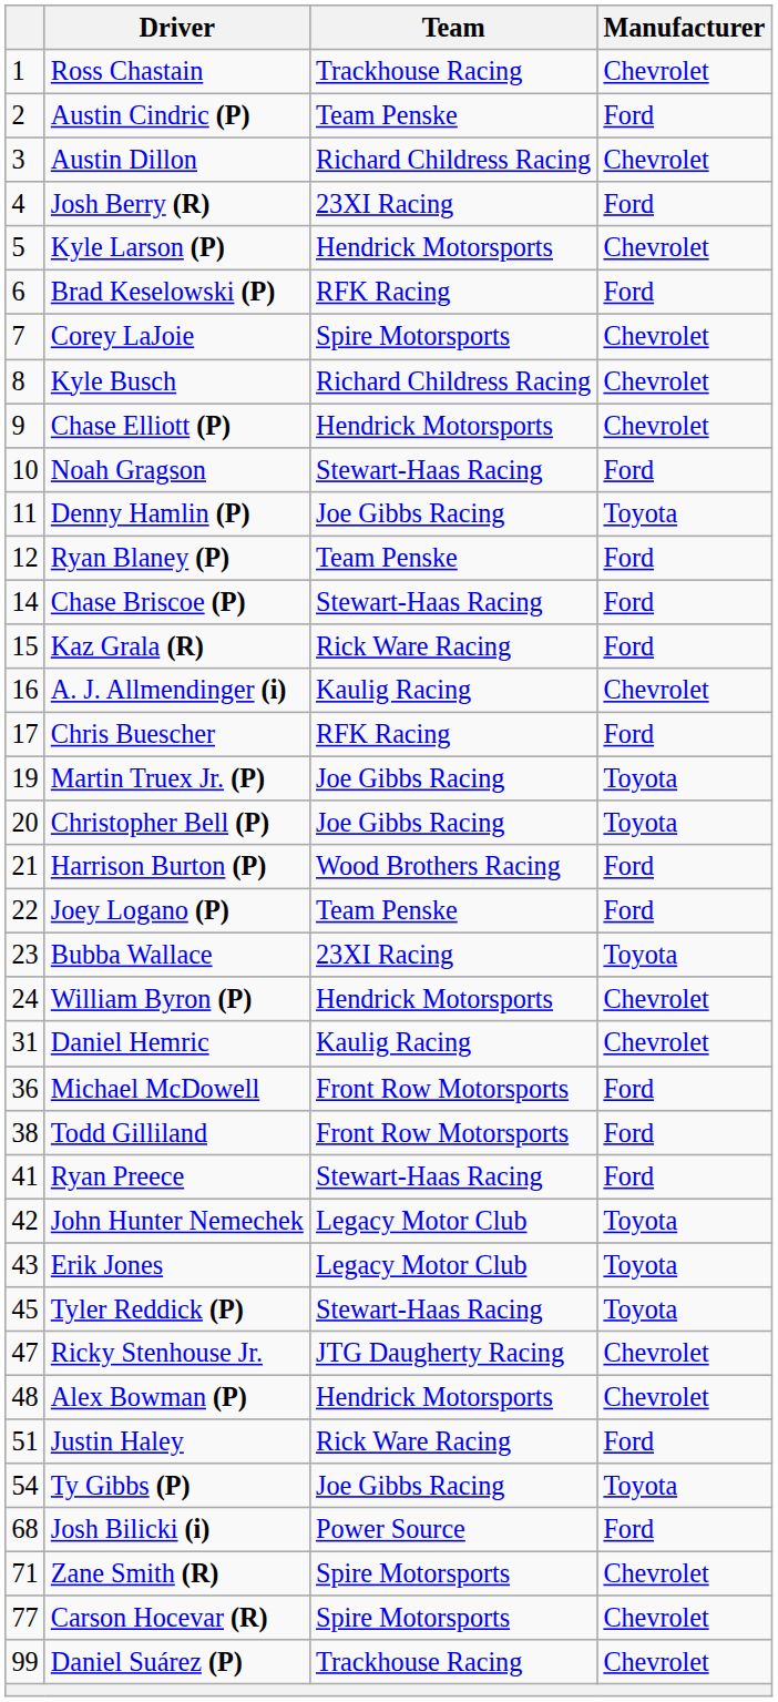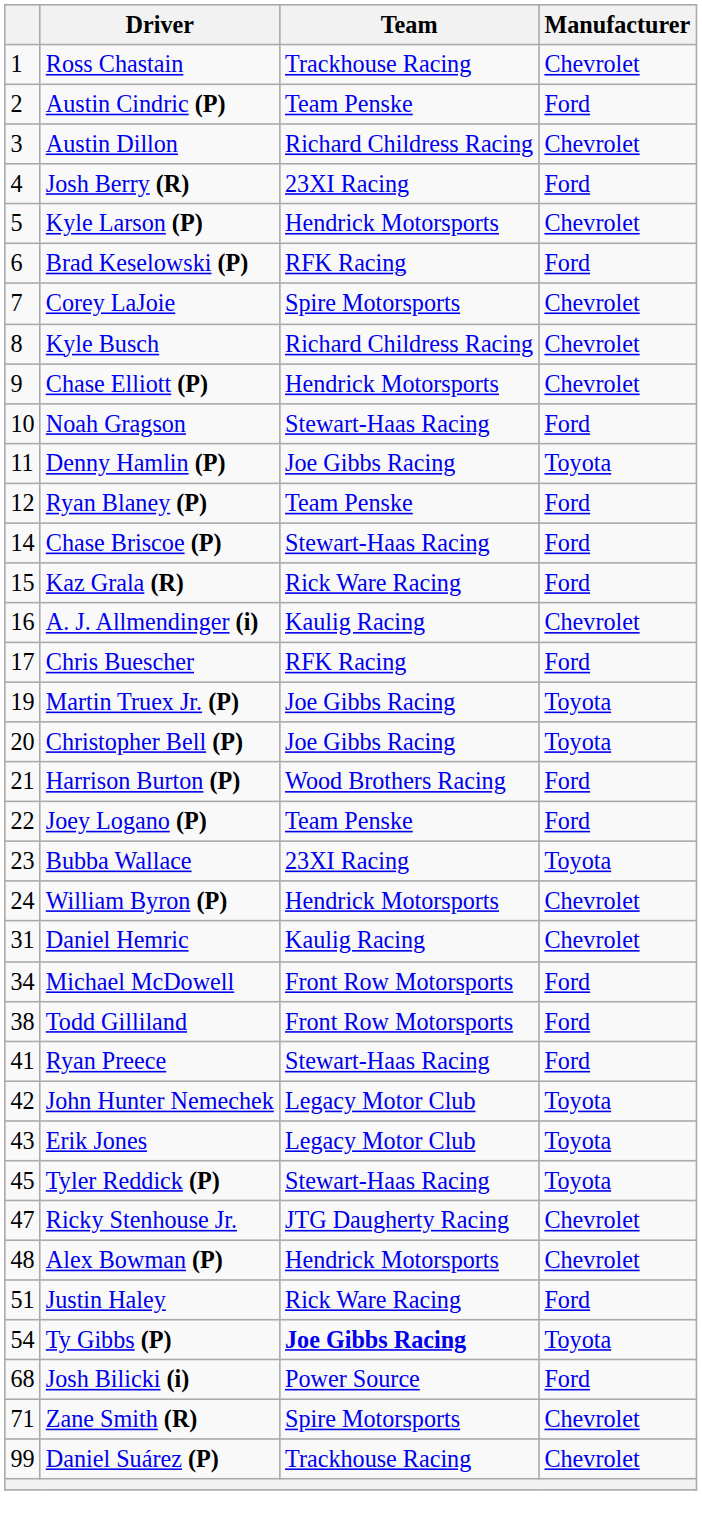 <table class="wikitable" style="font-size:95%">
 <tr>
 <th></th>
 <th>Driver</th>
 <th>Team</th>
 <th>Manufacturer</th>
 </tr>
 <tr>
 <td>1</td>
 <td><a href='#'>Ross Chastain</a></td>
 <td><a href='#'>Trackhouse Racing</a></td>
 <td><a href='#'>Chevrolet</a></td>
 </tr>
 <tr>
 <td>2</td>
 <td><a href='#'>Austin Cindric</a> <strong>(P)</strong></td>
 <td><a href='#'>Team Penske</a></td>
 <td><a href='#'>Ford</a></td>
 </tr>
 <tr>
 <td>3</td>
 <td><a href='#'>Austin Dillon</a></td>
 <td><a href='#'>Richard Childress Racing</a></td>
 <td><a href='#'>Chevrolet</a></td>
 </tr>
 <tr>
 <td>4</td>
 <td><a href='#'>Josh Berry</a> <strong>(R)</strong></td>
 <td><a href='#'>23XI Racing</a></td>
 <td><a href='#'>Ford</a></td>
 </tr>
 <tr>
 <td>5</td>
 <td><a href='#'>Kyle Larson</a> <strong>(P)</strong></td>
 <td><a href='#'>Hendrick Motorsports</a></td>
 <td><a href='#'>Chevrolet</a></td>
 </tr>
 <tr>
 <td>6</td>
 <td><a href='#'>Brad Keselowski</a> <strong>(P)</strong></td>
 <td><a href='#'>RFK Racing</a></td>
 <td><a href='#'>Ford</a></td>
 </tr>
 <tr>
 <td>7</td>
 <td><a href='#'>Corey LaJoie</a></td>
 <td><a href='#'>Spire Motorsports</a></td>
 <td><a href='#'>Chevrolet</a></td>
 </tr>
 <tr>
 <td>8</td>
 <td><a href='#'>Kyle Busch</a></td>
 <td><a href='#'>Richard Childress Racing</a></td>
 <td><a href='#'>Chevrolet</a></td>
 </tr>
 <tr>
 <td>9</td>
 <td><a href='#'>Chase Elliott</a> <strong>(P)</strong></td>
 <td><a href='#'>Hendrick Motorsports</a></td>
 <td><a href='#'>Chevrolet</a></td>
 </tr>
 <tr>
 <td>10</td>
 <td><a href='#'>Noah Gragson</a></td>
 <td><a href='#'>Stewart-Haas Racing</a></td>
 <td><a href='#'>Ford</a></td>
 </tr>
 <tr>
 <td>11</td>
 <td><a href='#'>Denny Hamlin</a> <strong>(P)</strong></td>
 <td><a href='#'>Joe Gibbs Racing</a></td>
 <td><a href='#'>Toyota</a></td>
 </tr>
 <tr>
 <td>12</td>
 <td><a href='#'>Ryan Blaney</a> <strong>(P)</strong></td>
 <td><a href='#'>Team Penske</a></td>
 <td><a href='#'>Ford</a></td>
 </tr>
 <tr>
 <td>14</td>
 <td><a href='#'>Chase Briscoe</a> <strong>(P)</strong></td>
 <td><a href='#'>Stewart-Haas Racing</a></td>
 <td><a href='#'>Ford</a></td>
 </tr>
 <tr>
 <td>15</td>
 <td><a href='#'>Kaz Grala</a> <strong>(R)</strong></td>
 <td><a href='#'>Rick Ware Racing</a></td>
 <td><a href='#'>Ford</a></td>
 </tr>
 <tr>
 <td>16</td>
 <td><a href='#'>A. J. Allmendinger</a> <strong>(i)</strong></td>
 <td><a href='#'>Kaulig Racing</a></td>
 <td><a href='#'>Chevrolet</a></td>
 </tr>
 <tr>
 <td>17</td>
 <td><a href='#'>Chris Buescher</a></td>
 <td><a href='#'>RFK Racing</a></td>
 <td><a href='#'>Ford</a></td>
 </tr>
 <tr>
 <td>19</td>
 <td><a href='#'>Martin Truex Jr.</a> <strong>(P)</strong></td>
 <td><a href='#'>Joe Gibbs Racing</a></td>
 <td><a href='#'>Toyota</a></td>
 </tr>
 <tr>
 <td>20</td>
 <td><a href='#'>Christopher Bell</a> <strong>(P)</strong></td>
 <td><a href='#'>Joe Gibbs Racing</a></td>
 <td><a href='#'>Toyota</a></td>
 </tr>
 <tr>
 <td>21</td>
 <td><a href='#'>Harrison Burton</a> <strong>(P)</strong></td>
 <td><a href='#'>Wood Brothers Racing</a></td>
 <td><a href='#'>Ford</a></td>
 </tr>
 <tr>
 <td>22</td>
 <td><a href='#'>Joey Logano</a> <strong>(P)</strong></td>
 <td><a href='#'>Team Penske</a></td>
 <td><a href='#'>Ford</a></td>
 </tr>
 <tr>
 <td>23</td>
 <td><a href='#'>Bubba Wallace</a></td>
 <td><a href='#'>23XI Racing</a></td>
 <td><a href='#'>Toyota</a></td>
 </tr>
 <tr>
 <td>24</td>
 <td><a href='#'>William Byron</a> <strong>(P)</strong></td>
 <td><a href='#'>Hendrick Motorsports</a></td>
 <td><a href='#'>Chevrolet</a></td>
 </tr>
 <tr>
 <td>31</td>
 <td><a href='#'>Daniel Hemric</a></td>
 <td><a href='#'>Kaulig Racing</a></td>
 <td><a href='#'>Chevrolet</a></td>
 </tr>
 <tr>
-<td>36</td>
+<td>34</td>
 <td><a href='#'>Michael McDowell</a></td>
 <td><a href='#'>Front Row Motorsports</a></td>
 <td><a href='#'>Ford</a></td>
 </tr>
 <tr>
 <td>38</td>
 <td><a href='#'>Todd Gilliland</a></td>
 <td><a href='#'>Front Row Motorsports</a></td>
 <td><a href='#'>Ford</a></td>
 </tr>
 <tr>
 <td>41</td>
 <td><a href='#'>Ryan Preece</a></td>
 <td><a href='#'>Stewart-Haas Racing</a></td>
 <td><a href='#'>Ford</a></td>
 </tr>
 <tr>
 <td>42</td>
 <td><a href='#'>John Hunter Nemechek</a></td>
 <td><a href='#'>Legacy Motor Club</a></td>
 <td><a href='#'>Toyota</a></td>
 </tr>
 <tr>
 <td>43</td>
 <td><a href='#'>Erik Jones</a></td>
 <td><a href='#'>Legacy Motor Club</a></td>
 <td><a href='#'>Toyota</a></td>
 </tr>
 <tr>
 <td>45</td>
 <td><a href='#'>Tyler Reddick</a> <strong>(P)</strong></td>
 <td><a href='#'>Stewart-Haas Racing</a></td>
 <td><a href='#'>Toyota</a></td>
 </tr>
 <tr>
 <td>47</td>
 <td><a href='#'>Ricky Stenhouse Jr.</a></td>
 <td><a href='#'>JTG Daugherty Racing</a></td>
 <td><a href='#'>Chevrolet</a></td>
 </tr>
 <tr>
 <td>48</td>
 <td><a href='#'>Alex Bowman</a> <strong>(P)</strong></td>
 <td><a href='#'>Hendrick Motorsports</a></td>
 <td><a href='#'>Chevrolet</a></td>
 </tr>
 <tr>
 <td>51</td>
 <td><a href='#'>Justin Haley</a></td>
 <td><a href='#'>Rick Ware Racing</a></td>
 <td><a href='#'>Ford</a></td>
 </tr>
 <tr>
 <td>54</td>
 <td><a href='#'>Ty Gibbs</a> <strong>(P)</strong></td>
-<td><a href='#'>Joe Gibbs Racing</a></td>
+<td><strong><a href='#'>Joe Gibbs Racing</a></strong></td>
 <td><a href='#'>Toyota</a></td>
 </tr>
 <tr>
 <td>68</td>
 <td><a href='#'>Josh Bilicki</a> <strong>(i)</strong></td>
 <td><a href='#'>Power Source</a></td>
 <td><a href='#'>Ford</a></td>
 </tr>
 <tr>
 <td>71</td>
 <td><a href='#'>Zane Smith</a> <strong>(R)</strong></td>
 <td><a href='#'>Spire Motorsports</a></td>
 <td><a href='#'>Chevrolet</a></td>
 </tr>
 <tr>
-<td>77</td>
-<td><a href='#'>Carson Hocevar</a> <strong>(R)</strong></td>
-<td><a href='#'>Spire Motorsports</a></td>
-<td><a href='#'>Chevrolet</a></td>
-</tr>
-<tr>
 <td>99</td>
 <td><a href='#'>Daniel Suárez</a> <strong>(P)</strong></td>
 <td><a href='#'>Trackhouse Racing</a></td>
 <td><a href='#'>Chevrolet</a></td>
 </tr>
 <tr>
 <th colspan="4"></th>
 </tr>
 </table>
